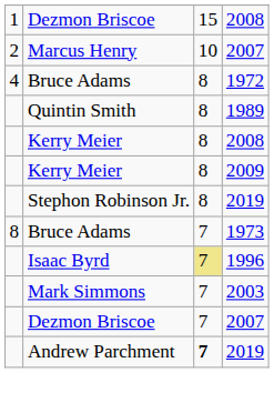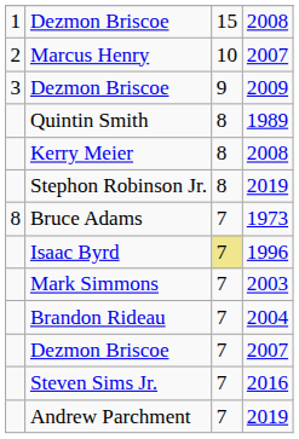 <table class="wikitable">
 <tr>
 </tr>
 <tr>
 <td>1</td>
 <td><a href='#'>Dezmon Briscoe</a></td>
 <td>15</td>
 <td><a href='#'>2008</a></td>
 </tr>
 <tr>
 <td>2</td>
 <td><a href='#'>Marcus Henry</a></td>
 <td>10</td>
 <td><a href='#'>2007</a></td>
 </tr>
 <tr>
-<td>4</td>
-<td>Bruce Adams</td>
-<td>8</td>
-<td><a href='#'>1972</a></td>
+<td>3</td>
+<td><a href='#'>Dezmon Briscoe</a></td>
+<td>9</td>
+<td><a href='#'>2009</a></td>
 </tr>
 <tr>
 <td></td>
 <td>Quintin Smith</td>
 <td>8</td>
 <td><a href='#'>1989</a></td>
 </tr>
 <tr>
 <td></td>
 <td><a href='#'>Kerry Meier</a></td>
 <td>8</td>
 <td><a href='#'>2008</a></td>
-</tr>
-<tr>
-<td></td>
-<td><a href='#'>Kerry Meier</a></td>
-<td>8</td>
-<td><a href='#'>2009</a></td>
 </tr>
 <tr>
 <td></td>
 <td>Stephon Robinson Jr.</td>
 <td>8</td>
 <td><a href='#'>2019</a></td>
 </tr>
 <tr>
 <td>8</td>
 <td>Bruce Adams</td>
 <td>7</td>
 <td><a href='#'>1973</a></td>
 </tr>
 <tr>
 <td></td>
 <td><a href='#'>Isaac Byrd</a></td>
 <td style="background: khaki;">7</td>
 <td><a href='#'>1996</a></td>
 </tr>
 <tr>
 <td></td>
 <td><a href='#'>Mark Simmons</a></td>
 <td>7</td>
 <td><a href='#'>2003</a></td>
 </tr>
 <tr>
 <td></td>
+<td><a href='#'>Brandon Rideau</a></td>
+<td>7</td>
+<td><a href='#'>2004</a></td>
+</tr>
+<tr>
+<td></td>
 <td><a href='#'>Dezmon Briscoe</a></td>
 <td>7</td>
 <td><a href='#'>2007</a></td>
 </tr>
 <tr>
 <td></td>
+<td><a href='#'>Steven Sims Jr.</a></td>
+<td>7</td>
+<td><a href='#'>2016</a></td>
+</tr>
+<tr>
+<td></td>
 <td>Andrew Parchment</td>
-<td><strong>7</strong></td>
+<td>7</td>
 <td><a href='#'>2019</a></td>
 </tr>
 </table>
